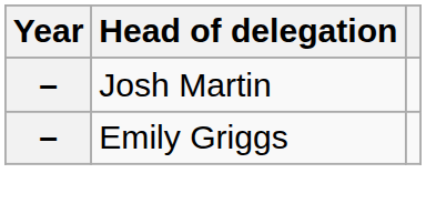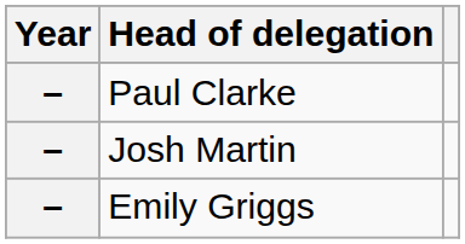 <table class="wikitable plainrowheaders">
 <tr>
 <th>Year</th>
 <th>Head of delegation</th>
 <th></th>
+</tr>
+<tr>
+<th scope="row">–</th>
+<td>Paul Clarke</td>
+<td></td>
 </tr>
 <tr>
 <th scope="row">–</th>
 <td>Josh Martin</td>
 <td></td>
 </tr>
 <tr>
 <th scope="row">–</th>
 <td>Emily Griggs</td>
 <td></td>
 </tr>
 </table>
